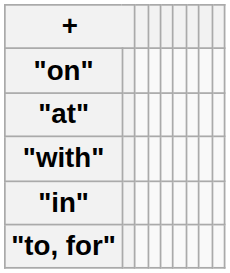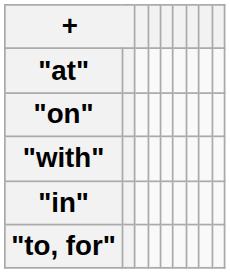 <table class="wikitable">
 <tr align="center">
 <th colspan="2">+</th>
 <th></th>
 <th></th>
 <th></th>
 <th></th>
 <th></th>
 <th></th>
 <th></th>
 </tr>
 <tr>
-<th>"on"</th>
+<th>"at"</th>
 <th></th>
 <td></td>
 <td></td>
 <td></td>
 <td></td>
 <td></td>
 <td></td>
 <td></td>
 </tr>
 <tr>
-<th>"at"</th>
+<th>"on"</th>
 <th></th>
 <td></td>
 <td></td>
 <td></td>
 <td></td>
 <td></td>
 <td></td>
 <td></td>
 </tr>
 <tr>
 <th>"with"</th>
 <th></th>
 <td></td>
 <td></td>
 <td></td>
 <td></td>
 <td></td>
 <td></td>
 <td></td>
 </tr>
 <tr>
 <th>"in"</th>
 <th></th>
 <td></td>
 <td></td>
 <td></td>
 <td></td>
 <td></td>
 <td></td>
 <td></td>
 </tr>
 <tr>
 <th>"to, for"</th>
 <th></th>
 <td></td>
 <td></td>
 <td></td>
 <td></td>
 <td></td>
 <td></td>
 <td></td>
 </tr>
 </table>
